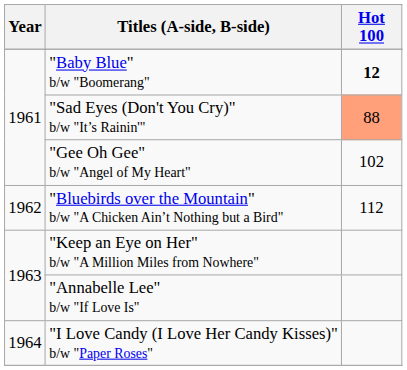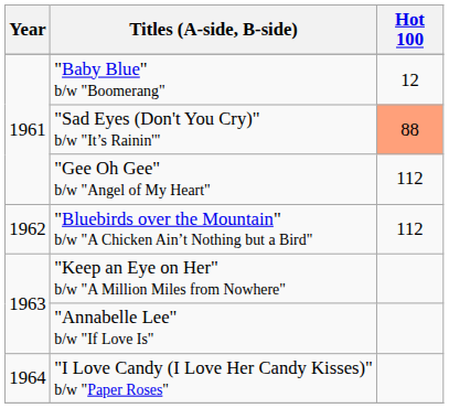 <table class="wikitable">
 <tr>
 <th>Year</th>
 <th>Titles (A-side, B-side)</th>
 <th width="50"><a href='#'>Hot 100</a></th>
 </tr>
 <tr>
 </tr>
 <tr>
 <td rowspan="3">1961</td>
 <td align="left">"<a href='#'>Baby Blue</a>"<br><small>b/w "Boomerang"</small></td>
-<td align="center"><strong>12</strong></td>
+<td align="center">12</td>
 </tr>
 <tr>
 <td align="left">"Sad Eyes (Don't You Cry)"<br><small>b/w "It’s Rainin'"</small></td>
 <td align="center" style="background: lightsalmon;">88</td>
 </tr>
 <tr>
 <td align="left">"Gee Oh Gee"<br><small>b/w "Angel of My Heart"</small></td>
-<td align="center">102</td>
+<td align="center">112</td>
 </tr>
 <tr>
 <td>1962</td>
 <td align="left">"<a href='#'>Bluebirds over the Mountain</a>"<br><small>b/w "A Chicken Ain’t Nothing but a Bird"</small></td>
 <td align="center">112</td>
 </tr>
 <tr>
 <td rowspan="2">1963</td>
 <td align="left">"Keep an Eye on Her"<br><small>b/w "A Million Miles from Nowhere"</small></td>
 <td align="center"></td>
 </tr>
 <tr>
 <td align="left">"Annabelle Lee"<br><small>b/w "If Love Is"</small></td>
 <td align="center"></td>
 </tr>
 <tr>
 <td>1964</td>
 <td align="left">"I Love Candy (I Love Her Candy Kisses)"<br><small>b/w "<a href='#'>Paper Roses</a>"</small></td>
 <td align="center"></td>
 </tr>
 <tr>
 </tr>
 </table>
